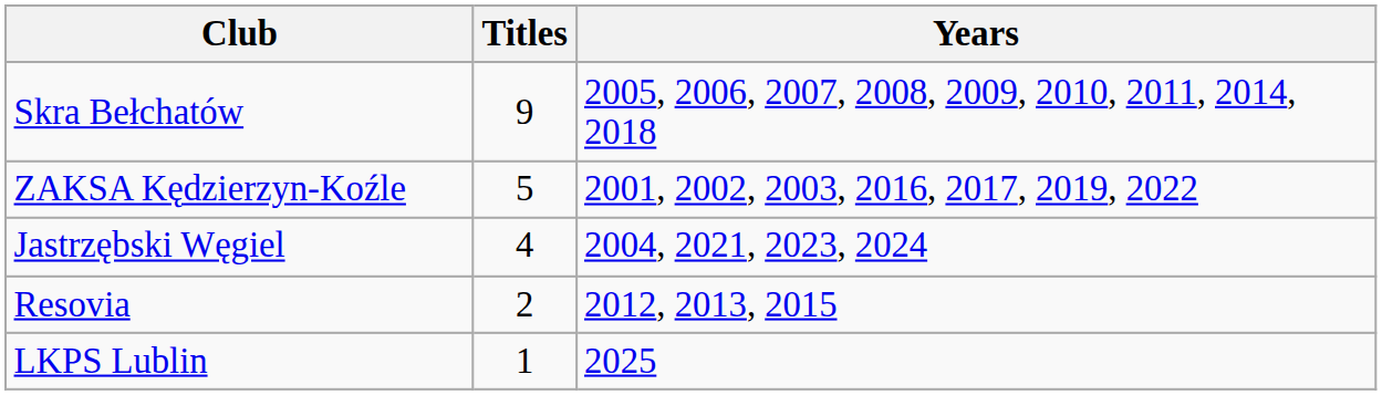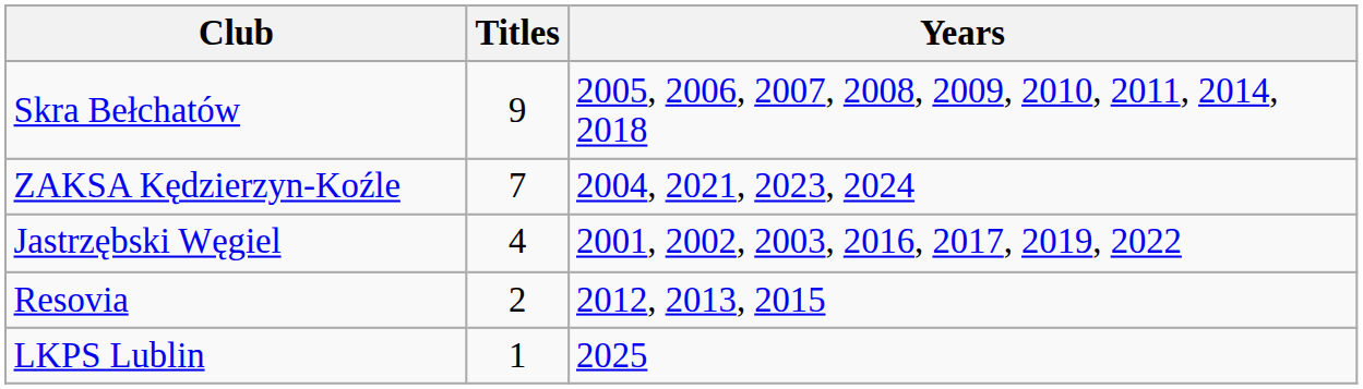 <table class="wikitable">
 <tr>
 <th width=200px>Club</th>
 <th>Titles</th>
 <th>Years</th>
 </tr>
 <tr>
 <td><a href='#'>Skra Bełchatów</a></td>
 <td align="center">9</td>
 <td><a href='#'>2005</a>, <a href='#'>2006</a>, <a href='#'>2007</a>, <a href='#'>2008</a>, <a href='#'>2009</a>, <a href='#'>2010</a>, <a href='#'>2011</a>, <a href='#'>2014</a>, <a href='#'>2018</a></td>
 </tr>
 <tr>
 <td><a href='#'>ZAKSA Kędzierzyn-Koźle</a></td>
-<td align="center">5</td>
-<td><a href='#'>2001</a>, <a href='#'>2002</a>, <a href='#'>2003</a>, <a href='#'>2016</a>, <a href='#'>2017</a>,  <a href='#'>2019</a>,  <a href='#'>2022</a></td>
+<td align="center">7</td>
+<td><a href='#'>2004</a>, <a href='#'>2021</a>, <a href='#'>2023</a>, <a href='#'>2024</a></td>
 </tr>
 <tr>
 <td><a href='#'>Jastrzębski Węgiel</a></td>
 <td align="center">4</td>
-<td><a href='#'>2004</a>, <a href='#'>2021</a>, <a href='#'>2023</a>, <a href='#'>2024</a></td>
+<td><a href='#'>2001</a>, <a href='#'>2002</a>, <a href='#'>2003</a>, <a href='#'>2016</a>, <a href='#'>2017</a>,  <a href='#'>2019</a>,  <a href='#'>2022</a></td>
 </tr>
 <tr>
 <td><a href='#'>Resovia</a></td>
 <td align="center">2</td>
 <td><a href='#'>2012</a>, <a href='#'>2013</a>, <a href='#'>2015</a></td>
 </tr>
 <tr>
 <td><a href='#'>LKPS Lublin</a></td>
 <td align="center">1</td>
 <td><a href='#'>2025</a></td>
 </tr>
 </table>
